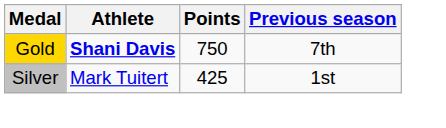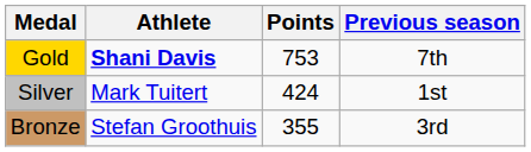 <table class="wikitable">
 <tr>
 <th><strong>Medal</strong></th>
 <th><strong>Athlete</strong></th>
 <th><strong>Points</strong></th>
 <th><strong><a href='#'>Previous season</a></strong></th>
 </tr>
 <tr align="center">
 <td bgcolor="gold">Gold</td>
 <td align="left"><strong> <a href='#'>Shani Davis</a></strong></td>
-<td>750</td>
+<td>753</td>
 <td>7th</td>
 </tr>
 <tr align="center">
 <td bgcolor="silver">Silver</td>
 <td align="left"> <a href='#'>Mark Tuitert</a></td>
-<td>425</td>
+<td>424</td>
 <td>1st</td>
 </tr>
+<tr align="center">
+<td bgcolor="CC9966">Bronze</td>
+<td align="left"> <a href='#'>Stefan Groothuis</a></td>
+<td>355</td>
+<td>3rd</td>
+</tr>
 </table>
